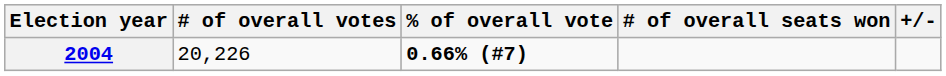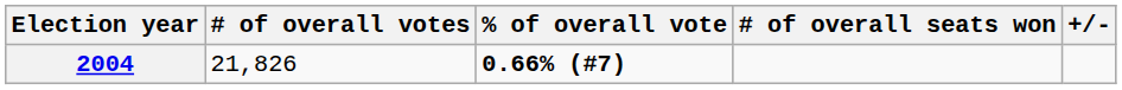 <table class=wikitable>
 <tr>
 <th>Election year</th>
 <th># of overall votes</th>
 <th>% of overall vote</th>
 <th># of overall seats won</th>
 <th>+/-</th>
 </tr>
 <tr>
 <th><a href='#'>2004</a></th>
-<td>20,226</td>
+<td>21,826</td>
 <td><strong>0.66% (#7)</strong></td>
 <td></td>
 <td></td>
 </tr>
 </table>
